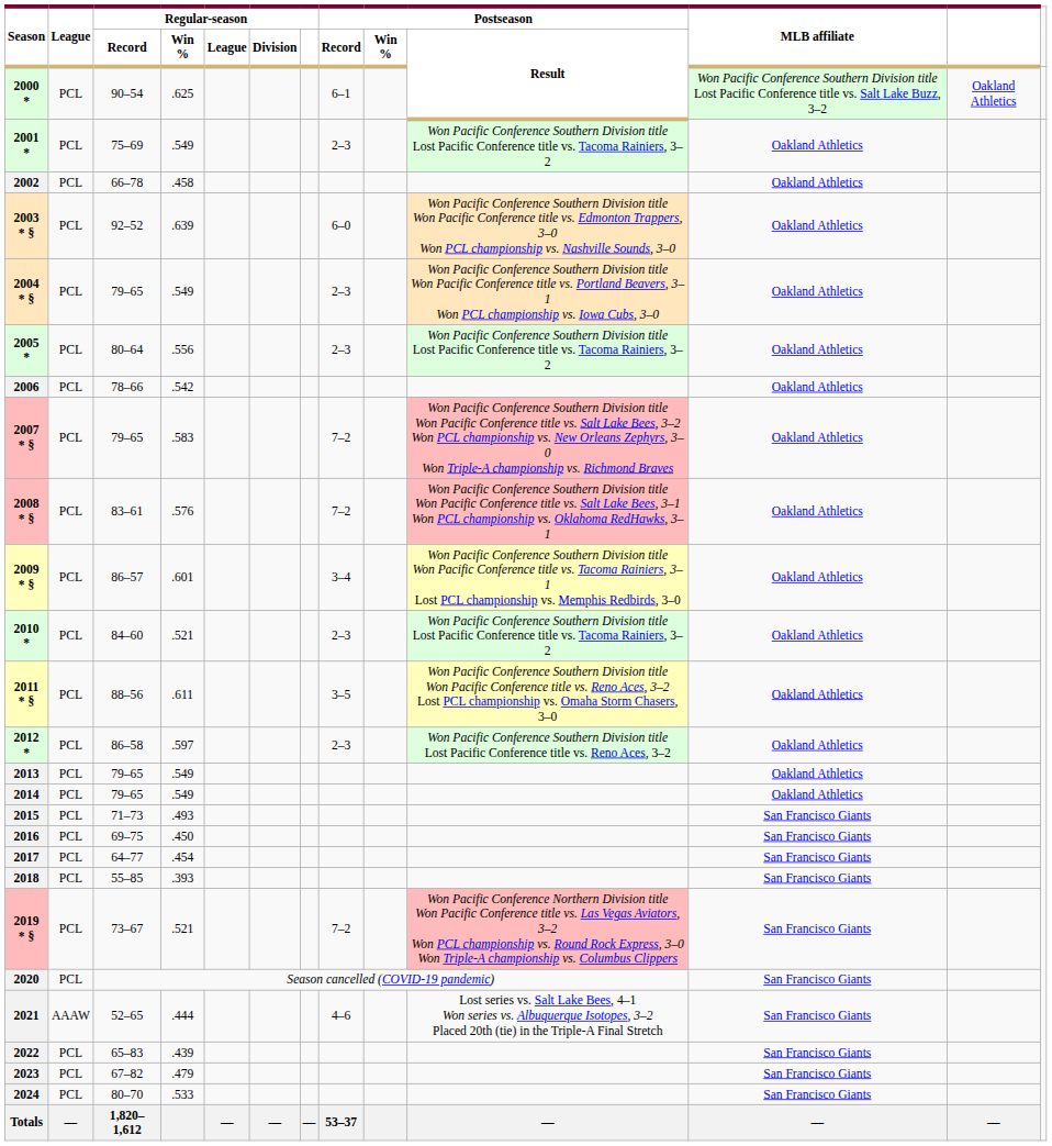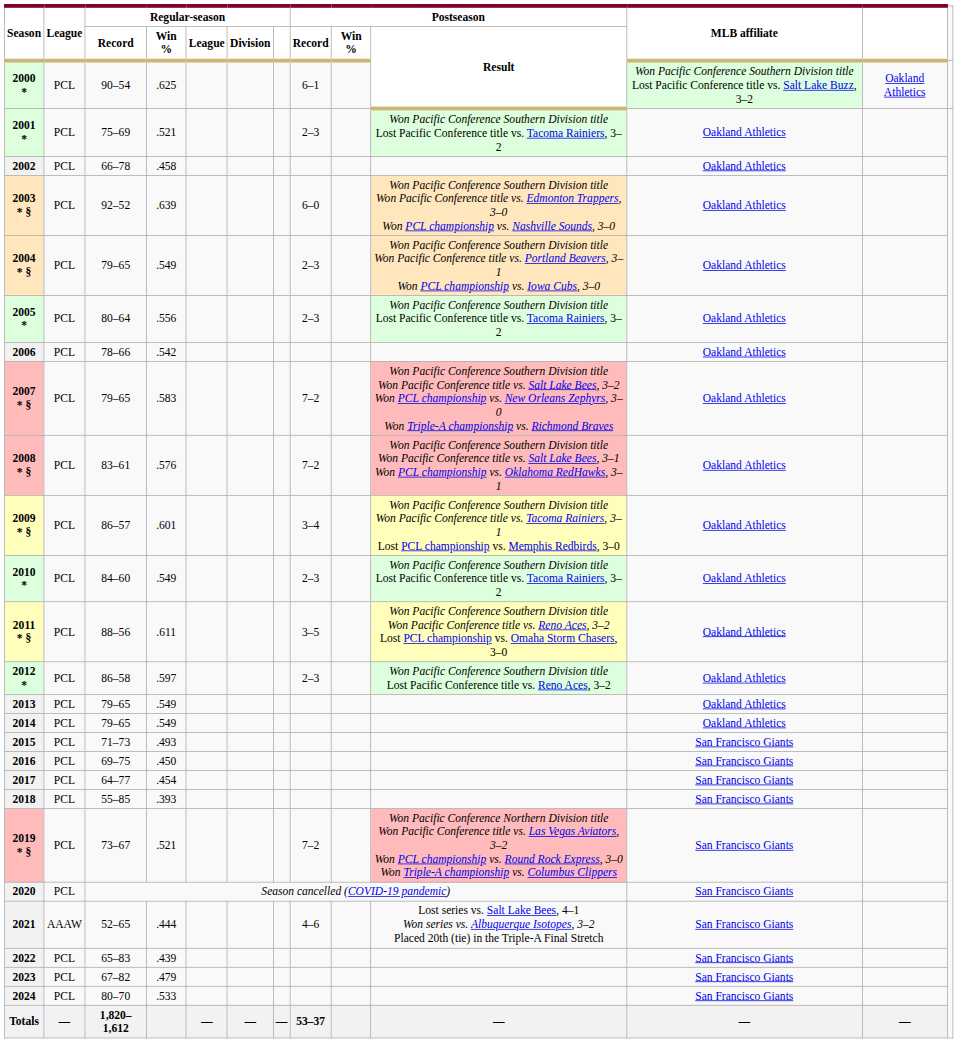 <table class="wikitable sortable plainrowheaders" style="font-size: 95%; text-align:center;">
 <tr>
 <th rowspan="2" scope="col" style="background-color:#ffffff; border-top:#800032 5px solid; border-bottom:#CDB478 5px solid; color:#000000">Season</th>
 <th rowspan="2" scope="col" style="background-color:#ffffff; border-top:#800032 5px solid; border-bottom:#CDB478 5px solid; color:#000000">League</th>
 <th colspan="5" scope="col" style="background-color:#ffffff; border-top:#800032 5px solid; color:#000000">Regular-season</th>
 <th colspan="3" scope="col" style="background-color:#ffffff; border-top:#800032 5px solid; color:#000000">Postseason</th>
 <th rowspan="2" scope="col" style="background-color:#ffffff; border-top:#800032 5px solid; border-bottom:#CDB478 5px solid; color:#000000">MLB affiliate</th>
 <th class="unsortable" rowspan="2" scope="col" style="background-color:#ffffff; border-top:#800032 5px solid; border-bottom:#CDB478 5px solid; color:#000000"></th>
 </tr>
 <tr>
 <th scope="col" style="background-color:#ffffff; border-bottom:#CDB478 5px solid; color:#000000">Record</th>
 <th scope="col" style="background-color:#ffffff; border-bottom:#CDB478 5px solid; color:#000000">Win %</th>
 <th scope="col" style="background-color:#ffffff; border-bottom:#CDB478 5px solid; color:#000000">League</th>
 <th scope="col" style="background-color:#ffffff; border-bottom:#CDB478 5px solid; color:#000000">Division</th>
 <th scope="col" style="background-color:#ffffff; border-bottom:#CDB478 5px solid; color:#000000"></th>
 <th scope="col" style="background-color:#ffffff; border-bottom:#CDB478 5px solid; color:#000000">Record</th>
 <th scope="col" style="background-color:#ffffff; border-bottom:#CDB478 5px solid; color:#000000">Win %</th>
 <th class="unsortable" rowspan="2" scope="col" style="background-color:#ffffff; border-bottom:#CDB478 5px solid; color:#000000">Result</th>
 </tr>
 <tr>
 <th scope="row" style="text-align:center; background:#DDFFDD">2000<br>*</th>
 <td>PCL</td>
 <td>90–54</td>
 <td>.625</td>
 <td></td>
 <td></td>
 <td></td>
 <td>6–1</td>
 <td></td>
 <td bgcolor="#DDFFDD"><em>Won Pacific Conference Southern Division title</em><br>Lost Pacific Conference title vs. <a href='#'>Salt Lake Buzz</a>, 3–2</td>
 <td><a href='#'>Oakland Athletics</a></td>
 <td></td>
 </tr>
 <tr>
 <th scope="row" style="text-align:center; background:#DDFFDD">2001<br>*</th>
 <td>PCL</td>
 <td>75–69</td>
-<td>.549</td>
+<td>.521</td>
 <td></td>
 <td></td>
 <td></td>
 <td>2–3</td>
 <td></td>
 <td bgcolor="#DDFFDD"><em>Won Pacific Conference Southern Division title</em><br>Lost Pacific Conference title vs. <a href='#'>Tacoma Rainiers</a>, 3–2</td>
 <td><a href='#'>Oakland Athletics</a></td>
 <td></td>
 </tr>
 <tr>
 <th scope="row" style="text-align:center">2002</th>
 <td>PCL</td>
 <td>66–78</td>
 <td>.458</td>
 <td></td>
 <td></td>
 <td></td>
 <td></td>
 <td></td>
 <td></td>
 <td><a href='#'>Oakland Athletics</a></td>
 <td></td>
 </tr>
 <tr>
 <th scope="row" style="text-align:center; background:#FFE6BD">2003<br>* § </th>
 <td>PCL</td>
 <td>92–52</td>
 <td>.639</td>
 <td></td>
 <td></td>
 <td></td>
 <td>6–0</td>
 <td></td>
 <td bgcolor="#FFE6BD"><em>Won Pacific Conference Southern Division title</em><br><em>Won Pacific Conference title vs. <a href='#'>Edmonton Trappers</a>, 3–0</em><br><em>Won <a href='#'>PCL championship</a> vs. <a href='#'>Nashville Sounds</a>, 3–0</em></td>
 <td><a href='#'>Oakland Athletics</a></td>
 <td></td>
 </tr>
 <tr>
 <th scope="row" style="text-align:center; background:#FFE6BD">2004<br>* § </th>
 <td>PCL</td>
 <td>79–65</td>
 <td>.549</td>
 <td></td>
 <td></td>
 <td></td>
 <td>2–3</td>
 <td></td>
 <td bgcolor="#FFE6BD"><em>Won Pacific Conference Southern Division title</em><br><em>Won Pacific Conference title vs. <a href='#'>Portland Beavers</a>, 3–1</em><br><em>Won <a href='#'>PCL championship</a> vs. <a href='#'>Iowa Cubs</a>, 3–0</em></td>
 <td><a href='#'>Oakland Athletics</a></td>
 <td></td>
 </tr>
 <tr>
 <th scope="row" style="text-align:center; background:#DDFFDD">2005<br>*</th>
 <td>PCL</td>
 <td>80–64</td>
 <td>.556</td>
 <td></td>
 <td></td>
 <td></td>
 <td>2–3</td>
 <td></td>
 <td bgcolor="#DDFFDD"><em>Won Pacific Conference Southern Division title</em><br>Lost Pacific Conference title vs. <a href='#'>Tacoma Rainiers</a>, 3–2</td>
 <td><a href='#'>Oakland Athletics</a></td>
 <td></td>
 </tr>
 <tr>
 <th scope="row" style="text-align:center">2006</th>
 <td>PCL</td>
 <td>78–66</td>
 <td>.542</td>
 <td></td>
 <td></td>
 <td></td>
 <td></td>
 <td></td>
 <td></td>
 <td><a href='#'>Oakland Athletics</a></td>
 <td></td>
 </tr>
 <tr>
 <th scope="row" style="text-align:center; background: #FFBBBB">2007<br>* §  </th>
 <td>PCL</td>
 <td>79–65</td>
 <td>.583</td>
 <td></td>
 <td></td>
 <td></td>
 <td>7–2</td>
 <td></td>
 <td bgcolor="#FFBBBB"><em>Won Pacific Conference Southern Division title</em><br><em>Won Pacific Conference title vs. <a href='#'>Salt Lake Bees</a>, 3–2</em><br><em>Won <a href='#'>PCL championship</a> vs. <a href='#'>New Orleans Zephyrs</a>, 3–0</em><br><em>Won <a href='#'>Triple-A championship</a> vs. <a href='#'>Richmond Braves</a></em></td>
 <td><a href='#'>Oakland Athletics</a></td>
 <td></td>
 </tr>
 <tr>
 <th scope="row" style="text-align:center; background: #FFBBBB">2008<br>* §  </th>
 <td>PCL</td>
 <td>83–61</td>
 <td>.576</td>
 <td></td>
 <td></td>
 <td></td>
 <td>7–2</td>
 <td></td>
 <td bgcolor="#FFBBBB"><em>Won Pacific Conference Southern Division title</em><br><em>Won Pacific Conference title vs. <a href='#'>Salt Lake Bees</a>, 3–1</em><br><em>Won <a href='#'>PCL championship</a> vs. <a href='#'>Oklahoma RedHawks</a>, 3–1</em><br></td>
 <td><a href='#'>Oakland Athletics</a></td>
 <td></td>
 </tr>
 <tr>
 <th scope="row" style="text-align:center; background:#FFFFBB">2009<br>* §</th>
 <td>PCL</td>
 <td>86–57</td>
 <td>.601</td>
 <td></td>
 <td></td>
 <td></td>
 <td>3–4</td>
 <td></td>
 <td bgcolor="#FFFFBB"><em>Won Pacific Conference Southern Division title</em><br><em>Won Pacific Conference title vs. <a href='#'>Tacoma Rainiers</a>, 3–1</em><br>Lost <a href='#'>PCL championship</a> vs. <a href='#'>Memphis Redbirds</a>, 3–0</td>
 <td><a href='#'>Oakland Athletics</a></td>
 <td></td>
 </tr>
 <tr>
 <th scope="row" style="text-align:center; background:#DDFFDD">2010<br>*</th>
 <td>PCL</td>
 <td>84–60</td>
-<td>.521</td>
+<td>.549</td>
 <td></td>
 <td></td>
 <td></td>
 <td>2–3</td>
 <td></td>
 <td bgcolor="#DDFFDD"><em>Won Pacific Conference Southern Division title</em><br>Lost Pacific Conference title vs. <a href='#'>Tacoma Rainiers</a>, 3–2</td>
 <td><a href='#'>Oakland Athletics</a></td>
 <td></td>
 </tr>
 <tr>
 <th scope="row" style="text-align:center; background:#FFFFBB">2011<br>* §</th>
 <td>PCL</td>
 <td>88–56</td>
 <td>.611</td>
 <td></td>
 <td></td>
 <td></td>
 <td>3–5</td>
 <td></td>
 <td bgcolor="#FFFFBB"><em>Won Pacific Conference Southern Division title</em><br><em>Won Pacific Conference title vs. <a href='#'>Reno Aces</a>, 3–2</em><br>Lost <a href='#'>PCL championship</a> vs. <a href='#'>Omaha Storm Chasers</a>, 3–0</td>
 <td><a href='#'>Oakland Athletics</a></td>
 <td></td>
 </tr>
 <tr>
 <th scope="row" style="text-align:center; background:#DDFFDD">2012<br>*</th>
 <td>PCL</td>
 <td>86–58</td>
 <td>.597</td>
 <td></td>
 <td></td>
 <td></td>
 <td>2–3</td>
 <td></td>
 <td bgcolor="#DDFFDD"><em>Won Pacific Conference Southern Division title</em><br>Lost Pacific Conference title vs. <a href='#'>Reno Aces</a>, 3–2</td>
 <td><a href='#'>Oakland Athletics</a></td>
 <td></td>
 </tr>
 <tr>
 <th scope="row" style="text-align:center">2013</th>
 <td>PCL</td>
 <td>79–65</td>
 <td>.549</td>
 <td></td>
 <td></td>
 <td></td>
 <td></td>
 <td></td>
 <td></td>
 <td><a href='#'>Oakland Athletics</a></td>
 <td></td>
 </tr>
 <tr>
 <th scope="row" style="text-align:center">2014</th>
 <td>PCL</td>
 <td>79–65</td>
 <td>.549</td>
 <td></td>
 <td></td>
 <td></td>
 <td></td>
 <td></td>
 <td></td>
 <td><a href='#'>Oakland Athletics</a></td>
 <td></td>
 </tr>
 <tr>
 <th scope="row" style="text-align:center">2015</th>
 <td>PCL</td>
 <td>71–73</td>
 <td>.493</td>
 <td></td>
 <td></td>
 <td></td>
 <td></td>
 <td></td>
 <td></td>
 <td><a href='#'>San Francisco Giants</a></td>
 <td></td>
 </tr>
 <tr>
 <th scope="row" style="text-align:center">2016</th>
 <td>PCL</td>
 <td>69–75</td>
 <td>.450</td>
 <td></td>
 <td></td>
 <td></td>
 <td></td>
 <td></td>
 <td></td>
 <td><a href='#'>San Francisco Giants</a></td>
 <td></td>
 </tr>
 <tr>
 <th scope="row" style="text-align:center">2017</th>
 <td>PCL</td>
 <td>64–77</td>
 <td>.454</td>
 <td></td>
 <td></td>
 <td></td>
 <td></td>
 <td></td>
 <td></td>
 <td><a href='#'>San Francisco Giants</a></td>
 <td></td>
 </tr>
 <tr>
 <th scope="row" style="text-align:center">2018</th>
 <td>PCL</td>
 <td>55–85</td>
 <td>.393</td>
 <td></td>
 <td></td>
 <td></td>
 <td></td>
 <td></td>
 <td></td>
 <td><a href='#'>San Francisco Giants</a></td>
 <td></td>
 </tr>
 <tr>
 <th scope="row" style="text-align:center; background: #FFBBBB">2019<br>* §  </th>
 <td>PCL</td>
 <td>73–67</td>
 <td>.521</td>
 <td></td>
 <td></td>
 <td></td>
 <td>7–2</td>
 <td></td>
 <td bgcolor="#FFBBBB"><em>Won Pacific Conference Northern Division title</em><br><em>Won Pacific Conference title vs. <a href='#'>Las Vegas Aviators</a>, 3–2</em><br><em>Won <a href='#'>PCL championship</a> vs. <a href='#'>Round Rock Express</a>, 3–0</em><br><em>Won <a href='#'>Triple-A championship</a> vs. <a href='#'>Columbus Clippers</a></em></td>
 <td><a href='#'>San Francisco Giants</a></td>
 <td></td>
 </tr>
 <tr>
 <th scope="row" style="text-align:center">2020</th>
 <td>PCL</td>
 <td colspan="8"><em>Season cancelled (<a href='#'>COVID-19 pandemic</a>)</em></td>
 <td><a href='#'>San Francisco Giants</a></td>
 <td></td>
 </tr>
 <tr>
 <th scope="row" style="text-align:center">2021</th>
 <td>AAAW</td>
 <td>52–65</td>
 <td>.444</td>
 <td></td>
 <td></td>
 <td></td>
 <td>4–6</td>
 <td></td>
 <td>Lost series vs. <a href='#'>Salt Lake Bees</a>, 4–1<br><em>Won series vs. <a href='#'>Albuquerque Isotopes</a>, 3–2</em><br>Placed 20th (tie) in the Triple-A Final Stretch</td>
 <td><a href='#'>San Francisco Giants</a></td>
 <td></td>
 </tr>
 <tr>
 <th scope="row" style="text-align:center">2022</th>
 <td>PCL</td>
 <td>65–83</td>
 <td>.439</td>
 <td></td>
 <td></td>
 <td></td>
 <td></td>
 <td></td>
 <td></td>
 <td><a href='#'>San Francisco Giants</a></td>
 <td></td>
 </tr>
 <tr>
 <th scope="row" style="text-align:center">2023</th>
 <td>PCL</td>
 <td>67–82</td>
 <td>.479</td>
 <td></td>
 <td></td>
 <td></td>
 <td></td>
 <td></td>
 <td></td>
 <td><a href='#'>San Francisco Giants</a></td>
 <td></td>
 </tr>
 <tr>
 <th scope="row" style="text-align:center">2024</th>
 <td>PCL</td>
 <td>80–70</td>
 <td>.533</td>
 <td></td>
 <td></td>
 <td></td>
 <td></td>
 <td></td>
 <td></td>
 <td><a href='#'>San Francisco Giants</a></td>
 <td></td>
 </tr>
 <tr class="sortbottom">
 <th scope="row" style="text-align:center"><strong>Totals</strong></th>
 <th>—</th>
 <th>1,820–1,612</th>
 <th></th>
 <th>—</th>
 <th>—</th>
 <th>—</th>
 <th>53–37</th>
 <th></th>
 <th>—</th>
 <th>—</th>
 <th>—</th>
 </tr>
 </table>
